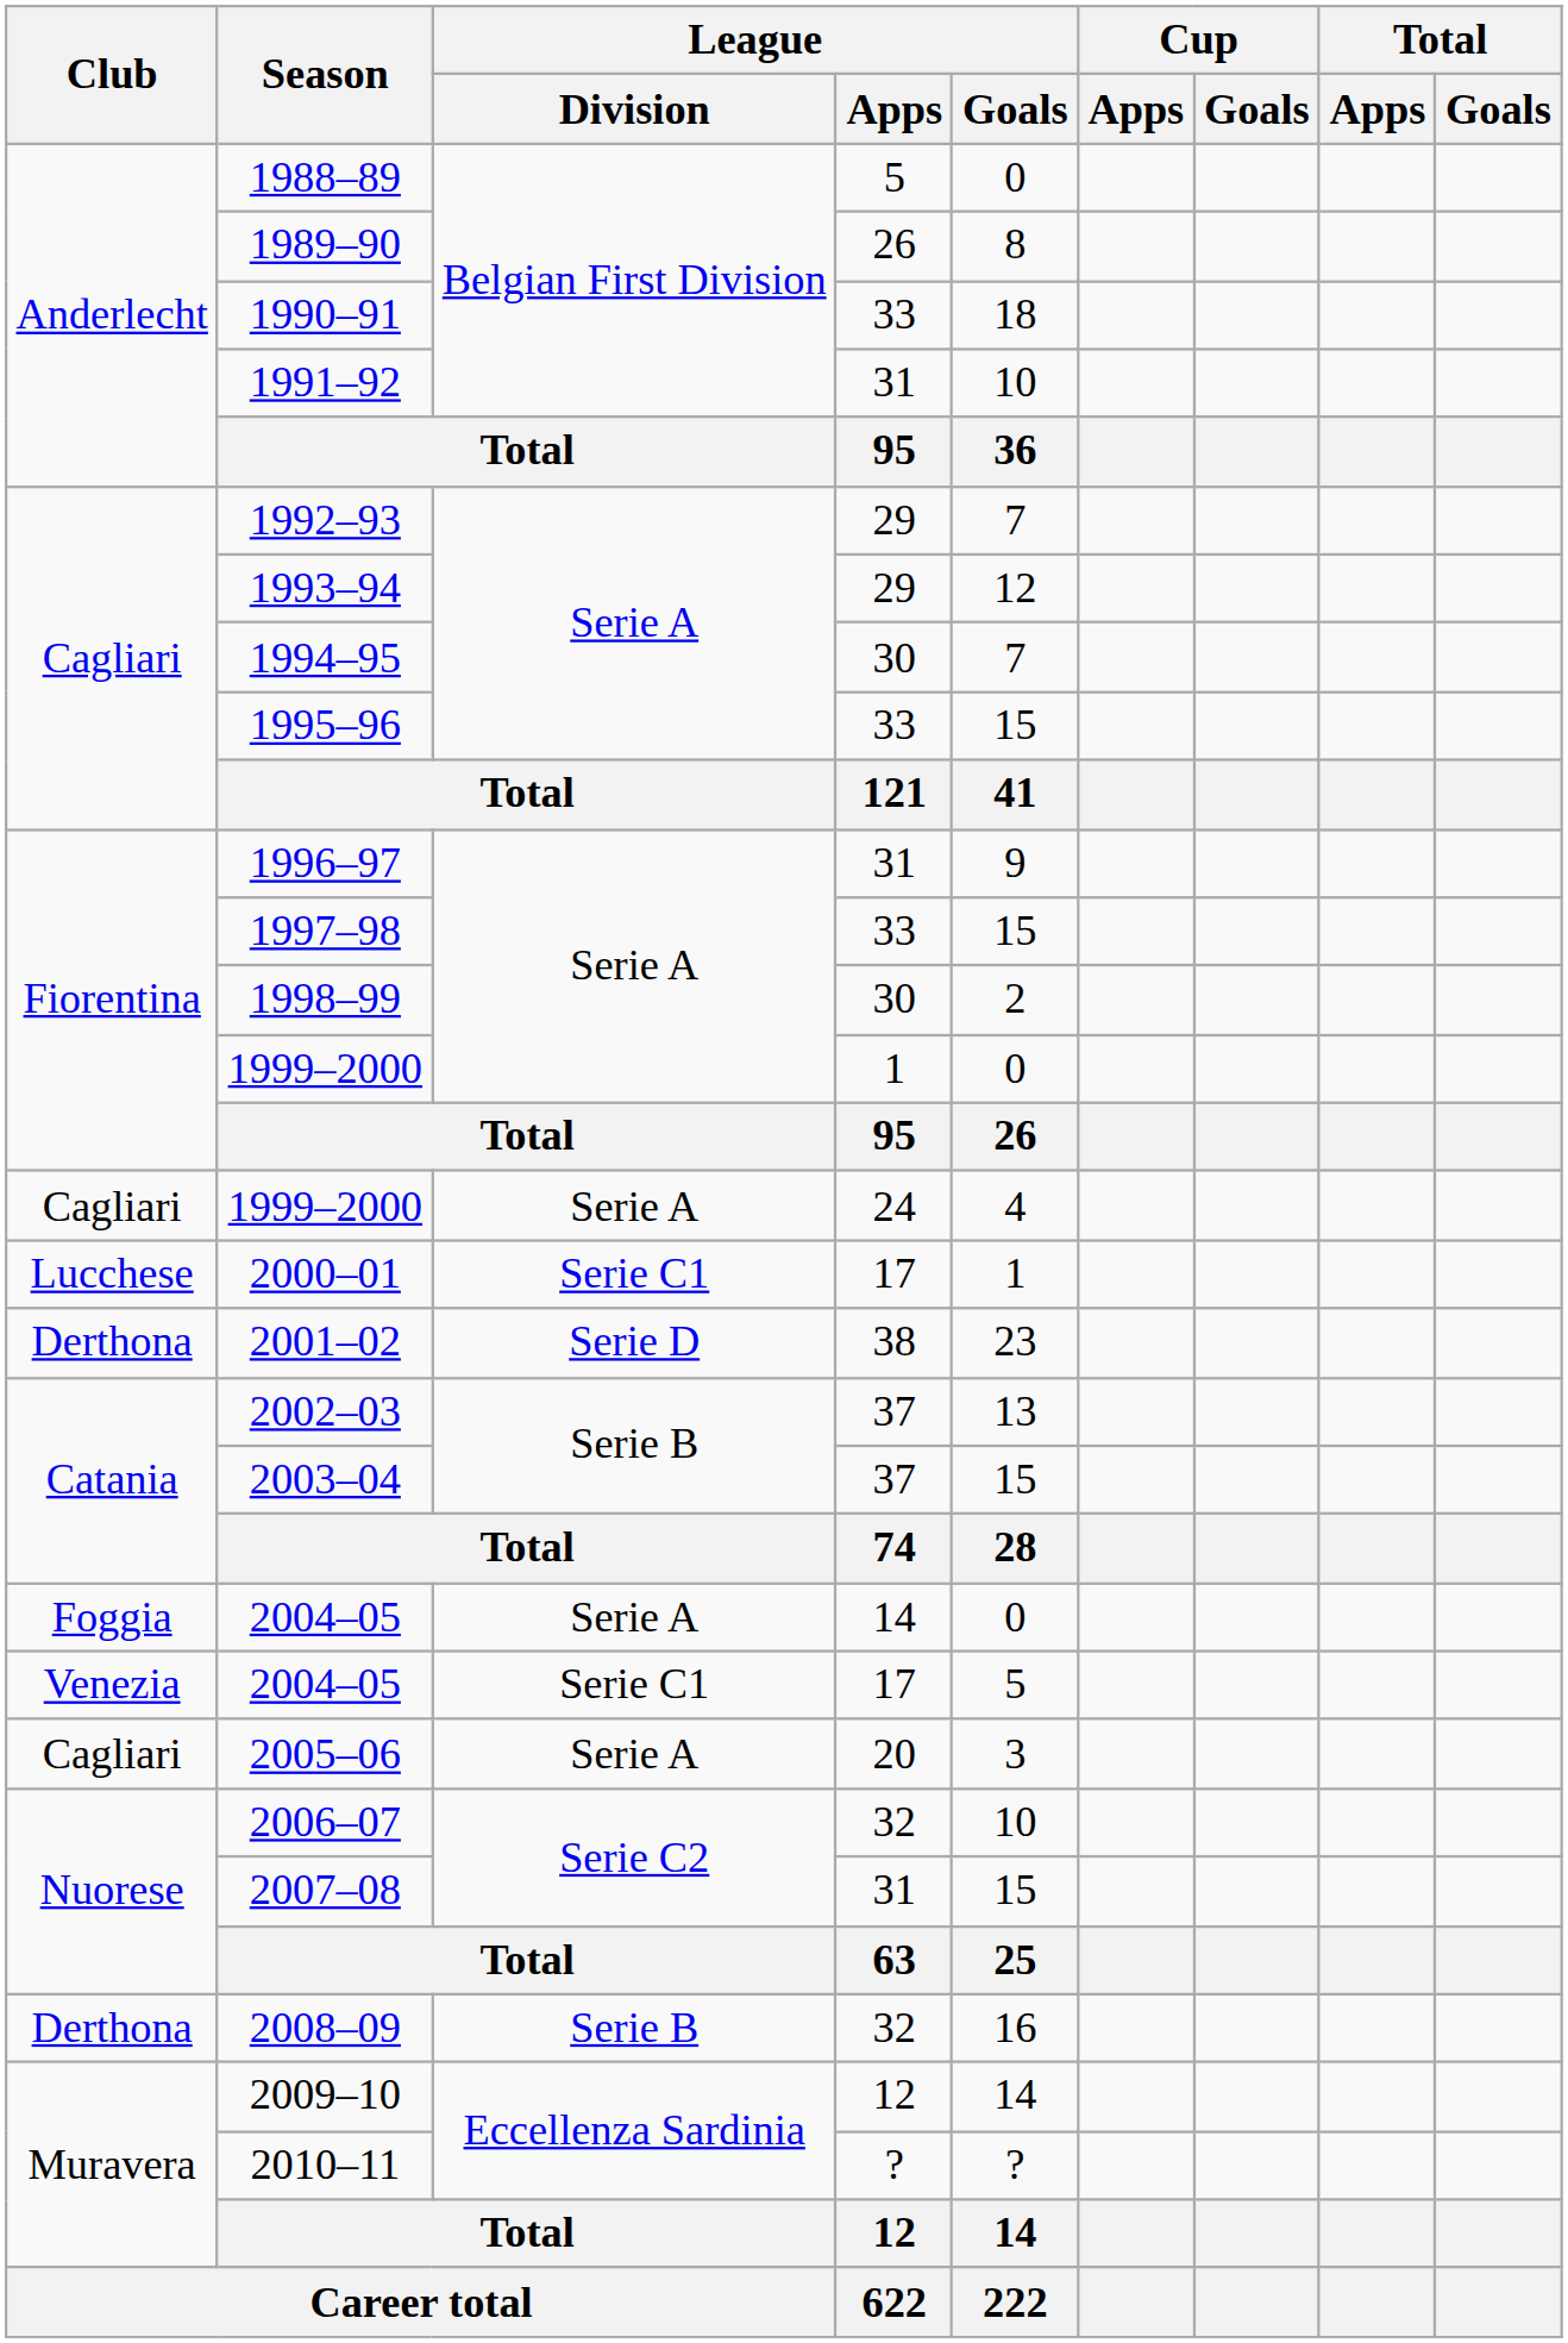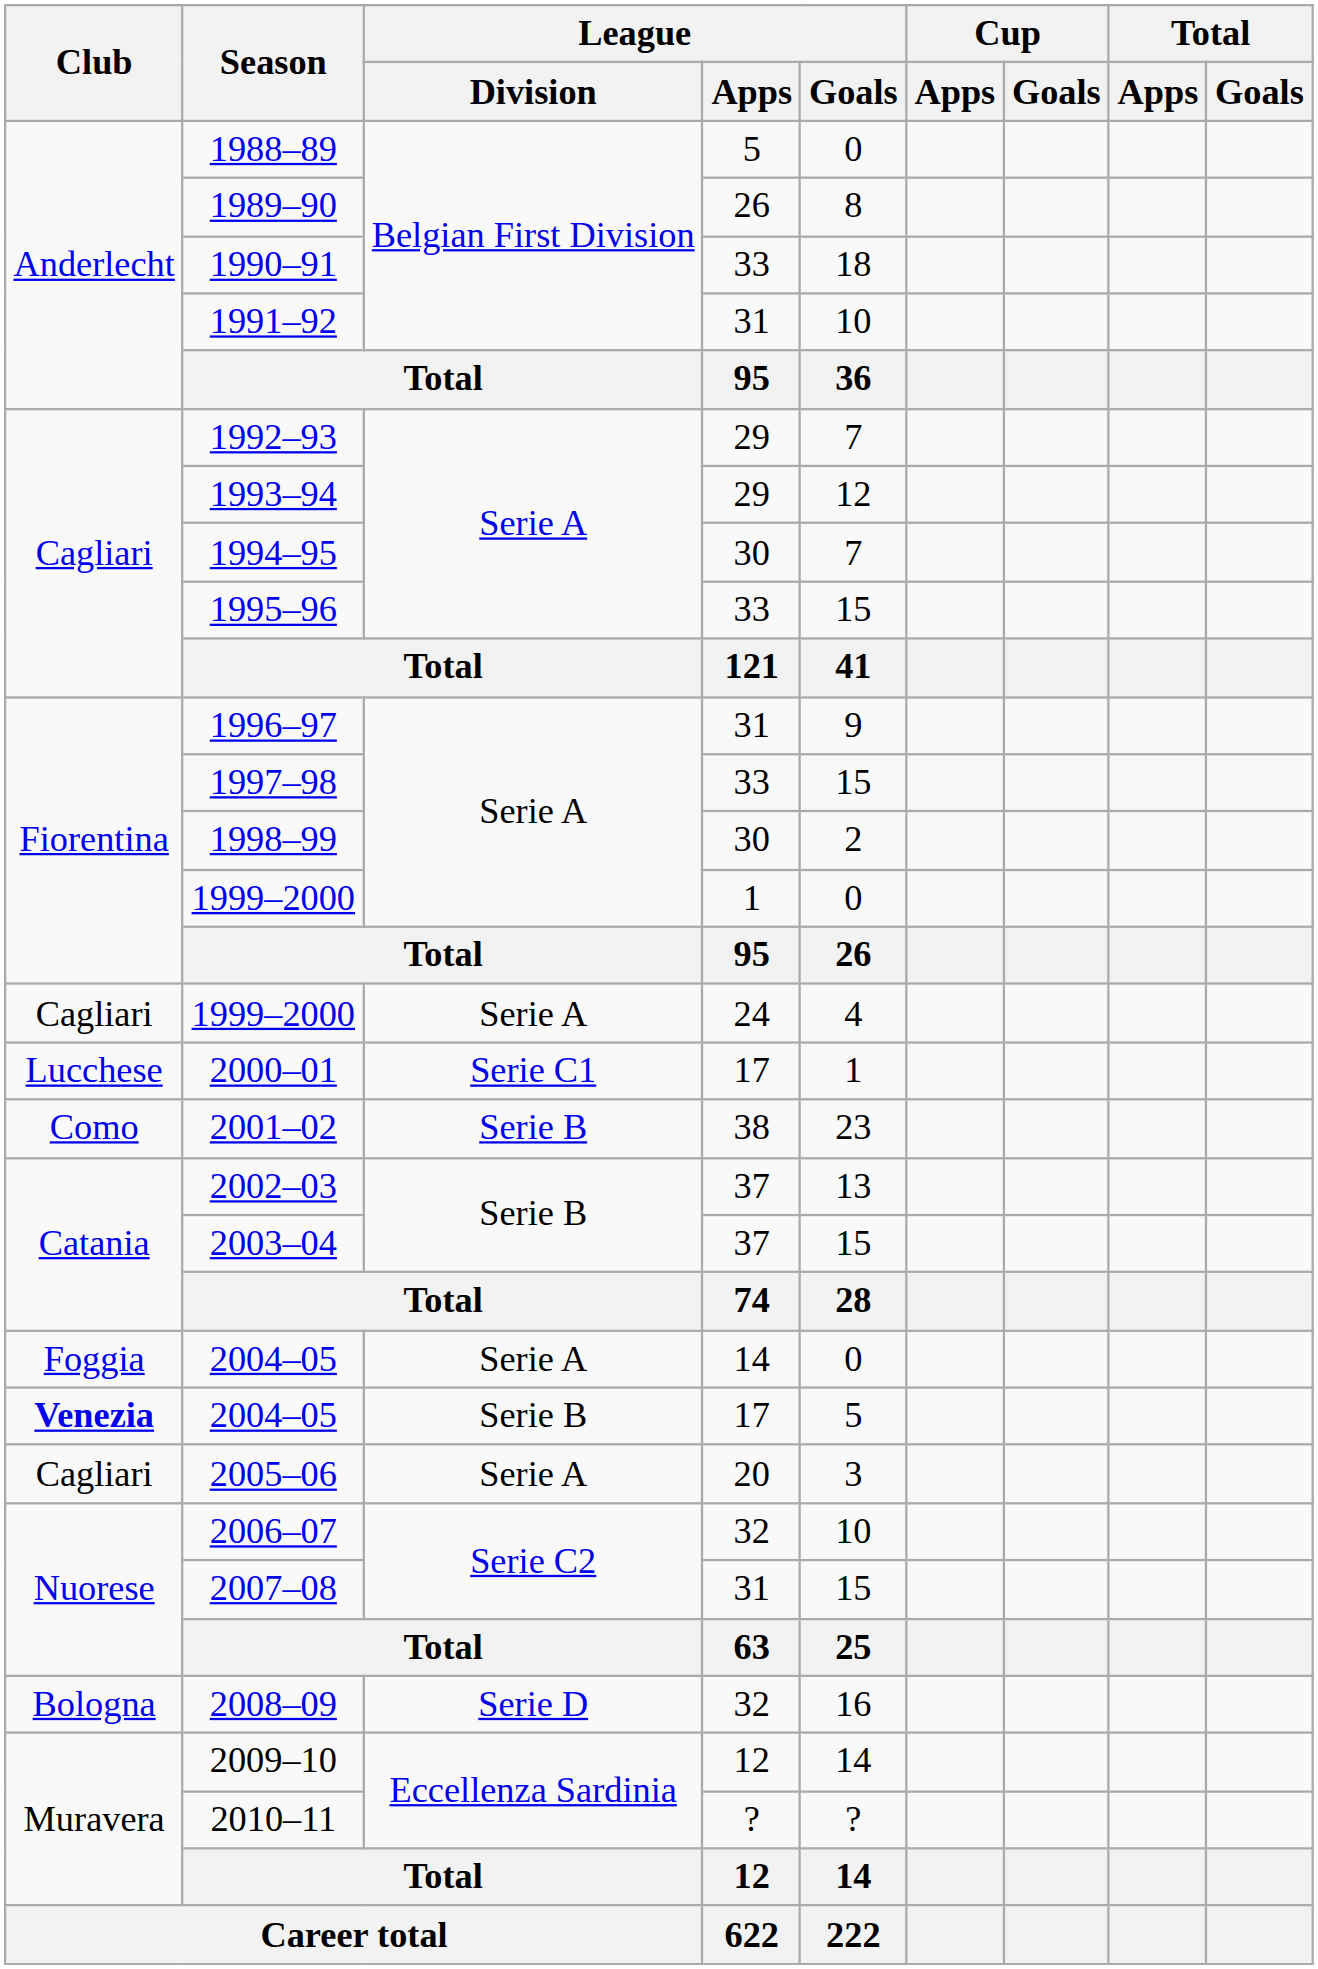 <table class="wikitable" style="text-align:center">
 <tr>
 <th rowspan="2">Club</th>
 <th rowspan="2">Season</th>
 <th colspan="3">League</th>
 <th colspan="2">Cup</th>
 <th colspan="2">Total</th>
 </tr>
 <tr>
 <th>Division</th>
 <th>Apps</th>
 <th>Goals</th>
 <th>Apps</th>
 <th>Goals</th>
 <th>Apps</th>
 <th>Goals</th>
 </tr>
 <tr>
 <td rowspan="5"><a href='#'>Anderlecht</a></td>
 <td><a href='#'>1988–89</a></td>
 <td rowspan="4"><a href='#'>Belgian First Division</a></td>
 <td>5</td>
 <td>0</td>
 <td></td>
 <td></td>
 <td></td>
 <td></td>
 </tr>
 <tr>
 <td><a href='#'>1989–90</a></td>
 <td>26</td>
 <td>8</td>
 <td></td>
 <td></td>
 <td></td>
 <td></td>
 </tr>
 <tr>
 <td><a href='#'>1990–91</a></td>
 <td>33</td>
 <td>18</td>
 <td></td>
 <td></td>
 <td></td>
 <td></td>
 </tr>
 <tr>
 <td><a href='#'>1991–92</a></td>
 <td>31</td>
 <td>10</td>
 <td></td>
 <td></td>
 <td></td>
 <td></td>
 </tr>
 <tr>
 <th colspan="2">Total</th>
 <th>95</th>
 <th>36</th>
 <th></th>
 <th></th>
 <th></th>
 <th></th>
 </tr>
 <tr>
 <td rowspan="5"><a href='#'>Cagliari</a></td>
 <td><a href='#'>1992–93</a></td>
 <td rowspan="4"><a href='#'>Serie A</a></td>
 <td>29</td>
 <td>7</td>
 <td></td>
 <td></td>
 <td></td>
 <td></td>
 </tr>
 <tr>
 <td><a href='#'>1993–94</a></td>
 <td>29</td>
 <td>12</td>
 <td></td>
 <td></td>
 <td></td>
 <td></td>
 </tr>
 <tr>
 <td><a href='#'>1994–95</a></td>
 <td>30</td>
 <td>7</td>
 <td></td>
 <td></td>
 <td></td>
 <td></td>
 </tr>
 <tr>
 <td><a href='#'>1995–96</a></td>
 <td>33</td>
 <td>15</td>
 <td></td>
 <td></td>
 <td></td>
 <td></td>
 </tr>
 <tr>
 <th colspan="2">Total</th>
 <th>121</th>
 <th>41</th>
 <th></th>
 <th></th>
 <th></th>
 <th></th>
 </tr>
 <tr>
 <td rowspan="5"><a href='#'>Fiorentina</a></td>
 <td><a href='#'>1996–97</a></td>
 <td rowspan="4">Serie A</td>
 <td>31</td>
 <td>9</td>
 <td></td>
 <td></td>
 <td></td>
 <td></td>
 </tr>
 <tr>
 <td><a href='#'>1997–98</a></td>
 <td>33</td>
 <td>15</td>
 <td></td>
 <td></td>
 <td></td>
 <td></td>
 </tr>
 <tr>
 <td><a href='#'>1998–99</a></td>
 <td>30</td>
 <td>2</td>
 <td></td>
 <td></td>
 <td></td>
 <td></td>
 </tr>
 <tr>
 <td><a href='#'>1999–2000</a></td>
 <td>1</td>
 <td>0</td>
 <td></td>
 <td></td>
 <td></td>
 <td></td>
 </tr>
 <tr>
 <th colspan="2">Total</th>
 <th>95</th>
 <th>26</th>
 <th></th>
 <th></th>
 <th></th>
 <th></th>
 </tr>
 <tr>
 <td>Cagliari</td>
 <td><a href='#'>1999–2000</a></td>
 <td>Serie A</td>
 <td>24</td>
 <td>4</td>
 <td></td>
 <td></td>
 <td></td>
 <td></td>
 </tr>
 <tr>
 <td><a href='#'>Lucchese</a></td>
 <td><a href='#'>2000–01</a></td>
 <td><a href='#'>Serie C1</a></td>
 <td>17</td>
 <td>1</td>
 <td></td>
 <td></td>
 <td></td>
 <td></td>
 </tr>
 <tr>
-<td><a href='#'>Derthona</a></td>
+<td><a href='#'>Como</a></td>
 <td><a href='#'>2001–02</a></td>
-<td><a href='#'>Serie D</a></td>
+<td><a href='#'>Serie B</a></td>
 <td>38</td>
 <td>23</td>
 <td></td>
 <td></td>
 <td></td>
 <td></td>
 </tr>
 <tr>
 <td rowspan="3"><a href='#'>Catania</a></td>
 <td><a href='#'>2002–03</a></td>
 <td rowspan="2">Serie B</td>
 <td>37</td>
 <td>13</td>
 <td></td>
 <td></td>
 <td></td>
 <td></td>
 </tr>
 <tr>
 <td><a href='#'>2003–04</a></td>
 <td>37</td>
 <td>15</td>
 <td></td>
 <td></td>
 <td></td>
 <td></td>
 </tr>
 <tr>
 <th colspan="2">Total</th>
 <th>74</th>
 <th>28</th>
 <th></th>
 <th></th>
 <th></th>
 <th></th>
 </tr>
 <tr>
 <td><a href='#'>Foggia</a></td>
 <td><a href='#'>2004–05</a></td>
 <td>Serie A</td>
 <td>14</td>
 <td>0</td>
 <td></td>
 <td></td>
 <td></td>
 <td></td>
 </tr>
 <tr>
-<td><a href='#'>Venezia</a></td>
+<td><strong><a href='#'>Venezia</a></strong></td>
 <td><a href='#'>2004–05</a></td>
-<td>Serie C1</td>
+<td>Serie B</td>
 <td>17</td>
 <td>5</td>
 <td></td>
 <td></td>
 <td></td>
 <td></td>
 </tr>
 <tr>
 <td>Cagliari</td>
 <td><a href='#'>2005–06</a></td>
 <td>Serie A</td>
 <td>20</td>
 <td>3</td>
 <td></td>
 <td></td>
 <td></td>
 <td></td>
 </tr>
 <tr>
 <td rowspan="3"><a href='#'>Nuorese</a></td>
 <td><a href='#'>2006–07</a></td>
 <td rowspan="2"><a href='#'>Serie C2</a></td>
 <td>32</td>
 <td>10</td>
 <td></td>
 <td></td>
 <td></td>
 <td></td>
 </tr>
 <tr>
 <td><a href='#'>2007–08</a></td>
 <td>31</td>
 <td>15</td>
 <td></td>
 <td></td>
 <td></td>
 <td></td>
 </tr>
 <tr>
 <th colspan="2">Total</th>
 <th>63</th>
 <th>25</th>
 <th></th>
 <th></th>
 <th></th>
 <th></th>
 </tr>
 <tr>
-<td><a href='#'>Derthona</a></td>
+<td><a href='#'>Bologna</a></td>
 <td><a href='#'>2008–09</a></td>
-<td><a href='#'>Serie B</a></td>
+<td><a href='#'>Serie D</a></td>
 <td>32</td>
 <td>16</td>
 <td></td>
 <td></td>
 <td></td>
 <td></td>
 </tr>
 <tr>
 <td rowspan="3">Muravera</td>
 <td>2009–10</td>
 <td rowspan="2"><a href='#'>Eccellenza Sardinia</a></td>
 <td>12</td>
 <td>14</td>
 <td></td>
 <td></td>
 <td></td>
 <td></td>
 </tr>
 <tr>
 <td>2010–11</td>
 <td>?</td>
 <td>?</td>
 <td></td>
 <td></td>
 <td></td>
 <td></td>
 </tr>
 <tr>
 <th colspan="2">Total</th>
 <th>12</th>
 <th>14</th>
 <th></th>
 <th></th>
 <th></th>
 <th></th>
 </tr>
 <tr>
 <th colspan="3">Career total</th>
 <th>622</th>
 <th>222</th>
 <th></th>
 <th></th>
 <th></th>
 <th></th>
 </tr>
 </table>
